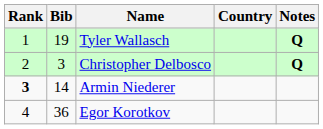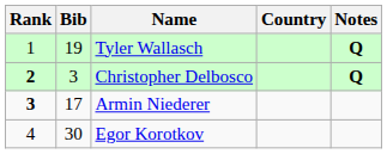 <table class="wikitable" style="text-align:center;">
 <tr>
 <th>Rank</th>
 <th>Bib</th>
 <th>Name</th>
 <th>Country</th>
 <th>Notes</th>
 </tr>
 <tr bgcolor="#ccffcc">
 <td>1</td>
 <td>19</td>
 <td align=left><a href='#'>Tyler Wallasch</a></td>
 <td align=left></td>
 <td><strong>Q</strong></td>
 </tr>
 <tr bgcolor="#ccffcc">
-<td>2</td>
+<td><strong>2</strong></td>
 <td>3</td>
 <td align=left><a href='#'>Christopher Delbosco</a></td>
 <td align=left></td>
 <td><strong>Q</strong></td>
 </tr>
 <tr>
 <td><strong>3</strong></td>
-<td>14</td>
+<td>17</td>
 <td align=left><a href='#'>Armin Niederer</a></td>
 <td align=left></td>
 <td></td>
 </tr>
 <tr>
 <td>4</td>
-<td>36</td>
+<td>30</td>
 <td align=left><a href='#'>Egor Korotkov</a></td>
 <td align=left></td>
 <td></td>
 </tr>
 </table>
